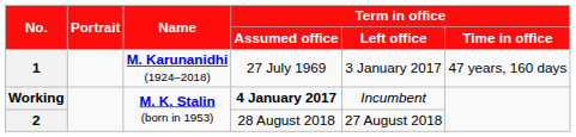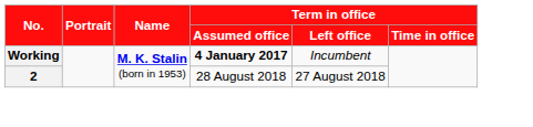 <table class="wikitable sortable" style="text-align:center">
 <tr>
 <th rowspan=2 style="background-color:#FF0D0D;color:white">No.</th>
 <th rowspan=2 style="background-color:#FF0D0D;color:white">Portrait</th>
 <th rowspan=2 style="background-color:#FF0D0D;color:white">Name<br></th>
 <th colspan=3 style="background-color:#FF0D0D;color:white">Term in office</th>
 </tr>
 <tr>
 <th style="background-color:#FF0D0D;color:white">Assumed office</th>
 <th style="background-color:#FF0D0D;color:white">Left office</th>
 <th style="background-color:#FF0D0D;color:white">Time in office</th>
-</tr>
-<tr>
-<th>1</th>
-<td></td>
-<td><strong><a href='#'>M. Karunanidhi</a></strong><br><small>(1924–2018)</small></td>
-<td>27 July 1969</td>
-<td>3 January 2017</td>
-<td>47 years, 160 days</td>
 </tr>
 <tr>
 <th>Working</th>
 <td rowspan=2></td>
 <td rowspan=2><strong><a href='#'>M. K. Stalin</a></strong><br><small>(born in 1953)</small></td>
 <td><strong>4 January 2017</strong></td>
 <td><em>Incumbent</em></td>
 <td rowspan=2></td>
 </tr>
 <tr>
 <th>2</th>
 <td>28 August 2018</td>
 <td>27 August 2018</td>
 </tr>
 </table>
